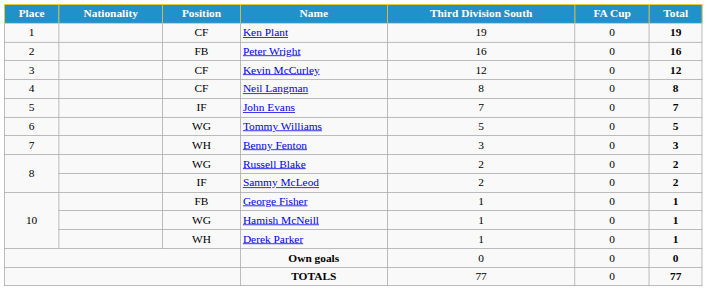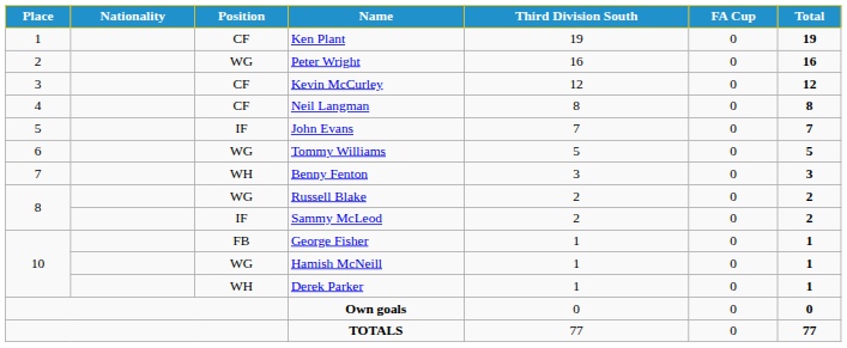 <table class="wikitable" style="text-align:center; font-size:90%; width:100%;">
 <tr>
 <th style="background:#2191CC; color:white; border:1px solid #F7C408; text-align:center;">Place</th>
 <th style="background:#2191CC; color:white; border:1px solid #F7C408; text-align:center;">Nationality</th>
 <th style="background:#2191CC; color:white; border:1px solid #F7C408; text-align:center;">Position</th>
 <th style="background:#2191CC; color:white; border:1px solid #F7C408; text-align:center;">Name</th>
 <th style="background:#2191CC; color:white; border:1px solid #F7C408; text-align:center;">Third Division South</th>
 <th style="background:#2191CC; color:white; border:1px solid #F7C408; text-align:center;">FA Cup</th>
 <th style="background:#2191CC; color:white; border:1px solid #F7C408; text-align:center;">Total</th>
 </tr>
 <tr>
 <td>1</td>
 <td></td>
 <td>CF</td>
 <td align="left"><a href='#'>Ken Plant</a></td>
 <td>19</td>
 <td>0</td>
 <td><strong>19</strong></td>
 </tr>
 <tr>
 <td>2</td>
 <td></td>
-<td>FB</td>
+<td>WG</td>
 <td align="left"><a href='#'>Peter Wright</a></td>
 <td>16</td>
 <td>0</td>
 <td><strong>16</strong></td>
 </tr>
 <tr>
 <td>3</td>
 <td></td>
 <td>CF</td>
 <td align="left"><a href='#'>Kevin McCurley</a></td>
 <td>12</td>
 <td>0</td>
 <td><strong>12</strong></td>
 </tr>
 <tr>
 <td>4</td>
 <td></td>
 <td>CF</td>
 <td align="left"><a href='#'>Neil Langman</a></td>
 <td>8</td>
 <td>0</td>
 <td><strong>8</strong></td>
 </tr>
 <tr>
 <td>5</td>
 <td></td>
 <td>IF</td>
 <td align="left"><a href='#'>John Evans</a></td>
 <td>7</td>
 <td>0</td>
 <td><strong>7</strong></td>
 </tr>
 <tr>
 <td>6</td>
 <td></td>
 <td>WG</td>
 <td align="left"><a href='#'>Tommy Williams</a></td>
 <td>5</td>
 <td>0</td>
 <td><strong>5</strong></td>
 </tr>
 <tr>
 <td>7</td>
 <td></td>
 <td>WH</td>
 <td align="left"><a href='#'>Benny Fenton</a></td>
 <td>3</td>
 <td>0</td>
 <td><strong>3</strong></td>
 </tr>
 <tr>
 <td rowspan="2">8</td>
 <td></td>
 <td>WG</td>
 <td align="left"><a href='#'>Russell Blake</a></td>
 <td>2</td>
 <td>0</td>
 <td><strong>2</strong></td>
 </tr>
 <tr>
 <td></td>
 <td>IF</td>
 <td align="left"><a href='#'>Sammy McLeod</a></td>
 <td>2</td>
 <td>0</td>
 <td><strong>2</strong></td>
 </tr>
 <tr>
 <td rowspan="3">10</td>
 <td></td>
 <td>FB</td>
 <td align="left"><a href='#'>George Fisher</a></td>
 <td>1</td>
 <td>0</td>
 <td><strong>1</strong></td>
 </tr>
 <tr>
 <td></td>
 <td>WG</td>
 <td align="left"><a href='#'>Hamish McNeill</a></td>
 <td>1</td>
 <td>0</td>
 <td><strong>1</strong></td>
 </tr>
 <tr>
 <td></td>
 <td>WH</td>
 <td align="left"><a href='#'>Derek Parker</a></td>
 <td>1</td>
 <td>0</td>
 <td><strong>1</strong></td>
 </tr>
 <tr>
 <td colspan="3"></td>
 <td><strong>Own goals</strong></td>
 <td>0</td>
 <td>0</td>
 <td><strong>0</strong></td>
 </tr>
 <tr>
 <td colspan="3"></td>
 <td><strong>TOTALS</strong></td>
 <td>77</td>
 <td>0</td>
 <td><strong>77</strong></td>
 </tr>
 </table>
